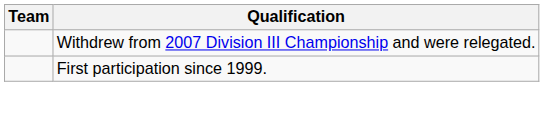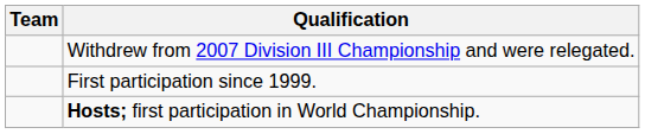 <table class="wikitable">
 <tr>
 <th>Team</th>
 <th>Qualification</th>
 </tr>
 <tr>
 <td></td>
 <td>Withdrew from <a href='#'>2007 Division III Championship</a> and were relegated.</td>
 </tr>
 <tr>
 <td></td>
 <td>First participation since 1999.</td>
 </tr>
+<tr>
+<td></td>
+<td><strong>Hosts;</strong> first participation in World Championship.</td>
+</tr>
 </table>
